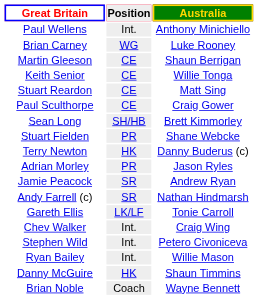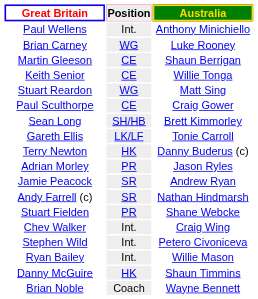 <table align=right style="font-size:90%; margin-left:1em">
 <tr bgcolor=#FF0033>
 <th align="centre" width="126" style="border: 2px solid blue; background: white; color: red">Great Britain</th>
 <th align="center" style="background: #eeeeee; color: black">Position</th>
 <th align="centre" width="126" style="border: 2px solid gold; background: green; color: gold">Australia</th>
 </tr>
 <tr>
 <td align="center"><a href='#'>Paul Wellens</a></td>
 <td align="center" style="background: #eeeeee">Int.</td>
 <td align="center"><a href='#'>Anthony Minichiello</a></td>
 </tr>
 <tr>
 <td align="center"><a href='#'>Brian Carney</a></td>
 <td align="center" style="background: #eeeeee"><a href='#'>WG</a></td>
 <td align="center"><a href='#'>Luke Rooney</a></td>
 </tr>
 <tr>
 <td align="center"><a href='#'>Martin Gleeson</a></td>
 <td align="center" style="background: #eeeeee"><a href='#'>CE</a></td>
 <td align="center"><a href='#'>Shaun Berrigan</a></td>
 </tr>
 <tr>
 <td align="center"><a href='#'>Keith Senior</a></td>
 <td align="center" style="background: #eeeeee"><a href='#'>CE</a></td>
 <td align="center"><a href='#'>Willie Tonga</a></td>
 </tr>
 <tr>
 <td align="center"><a href='#'>Stuart Reardon</a></td>
-<td align="center" style="background: #eeeeee"><a href='#'>CE</a></td>
+<td align="center" style="background: #eeeeee"><a href='#'>WG</a></td>
 <td align="center"><a href='#'>Matt Sing</a></td>
 </tr>
 <tr>
 <td align="center"><a href='#'>Paul Sculthorpe</a></td>
 <td align="center" style="background: #eeeeee"><a href='#'>CE</a></td>
 <td align="center"><a href='#'>Craig Gower</a></td>
 </tr>
 <tr>
 <td align="center"><a href='#'>Sean Long</a></td>
 <td align="center" style="background: #eeeeee"><a href='#'>SH/HB</a></td>
 <td align="center"><a href='#'>Brett Kimmorley</a></td>
 </tr>
 <tr>
-<td align="center"><a href='#'>Stuart Fielden</a></td>
-<td align="center" style="background: #eeeeee"><a href='#'>PR</a></td>
-<td align="center"><a href='#'>Shane Webcke</a></td>
+<td align="center"><a href='#'>Gareth Ellis</a></td>
+<td align="center" style="background: #eeeeee"><a href='#'>LK/LF</a></td>
+<td align="center"><a href='#'>Tonie Carroll</a></td>
 </tr>
 <tr>
 <td align="center"><a href='#'>Terry Newton</a></td>
 <td align="center" style="background: #eeeeee"><a href='#'>HK</a></td>
 <td align="center"><a href='#'>Danny Buderus</a> (c)</td>
 </tr>
 <tr>
 <td align="center"><a href='#'>Adrian Morley</a></td>
 <td align="center" style="background: #eeeeee"><a href='#'>PR</a></td>
 <td align="center"><a href='#'>Jason Ryles</a></td>
 </tr>
 <tr>
 <td align="center"><a href='#'>Jamie Peacock</a></td>
 <td align="center" style="background: #eeeeee"><a href='#'>SR</a></td>
 <td align="center"><a href='#'>Andrew Ryan</a></td>
 </tr>
 <tr>
 <td align="center"><a href='#'>Andy Farrell</a> (c)</td>
 <td align="center" style="background: #eeeeee"><a href='#'>SR</a></td>
 <td align="center"><a href='#'>Nathan Hindmarsh</a></td>
 </tr>
 <tr>
-<td align="center"><a href='#'>Gareth Ellis</a></td>
-<td align="center" style="background: #eeeeee"><a href='#'>LK/LF</a></td>
-<td align="center"><a href='#'>Tonie Carroll</a></td>
+<td align="center"><a href='#'>Stuart Fielden</a></td>
+<td align="center" style="background: #eeeeee"><a href='#'>PR</a></td>
+<td align="center"><a href='#'>Shane Webcke</a></td>
 </tr>
 <tr>
 <td align="center"><a href='#'>Chev Walker</a></td>
 <td align="center" style="background: #eeeeee">Int.</td>
 <td align="center"><a href='#'>Craig Wing</a></td>
 </tr>
 <tr>
 <td align="center"><a href='#'>Stephen Wild</a></td>
 <td align="center" style="background: #eeeeee">Int.</td>
 <td align="center"><a href='#'>Petero Civoniceva</a></td>
 </tr>
 <tr>
 <td align="center"><a href='#'>Ryan Bailey</a></td>
 <td align="center" style="background: #eeeeee">Int.</td>
 <td align="center"><a href='#'>Willie Mason</a></td>
 </tr>
 <tr>
 <td align="center"><a href='#'>Danny McGuire</a></td>
 <td align="center" style="background: #eeeeee"><a href='#'>HK</a></td>
 <td align="center"><a href='#'>Shaun Timmins</a></td>
 </tr>
 <tr>
 <td align="center"><a href='#'>Brian Noble</a></td>
 <td align="center" style="background: #eeeeee">Coach</td>
 <td align="center"><a href='#'>Wayne Bennett</a></td>
 </tr>
 </table>
